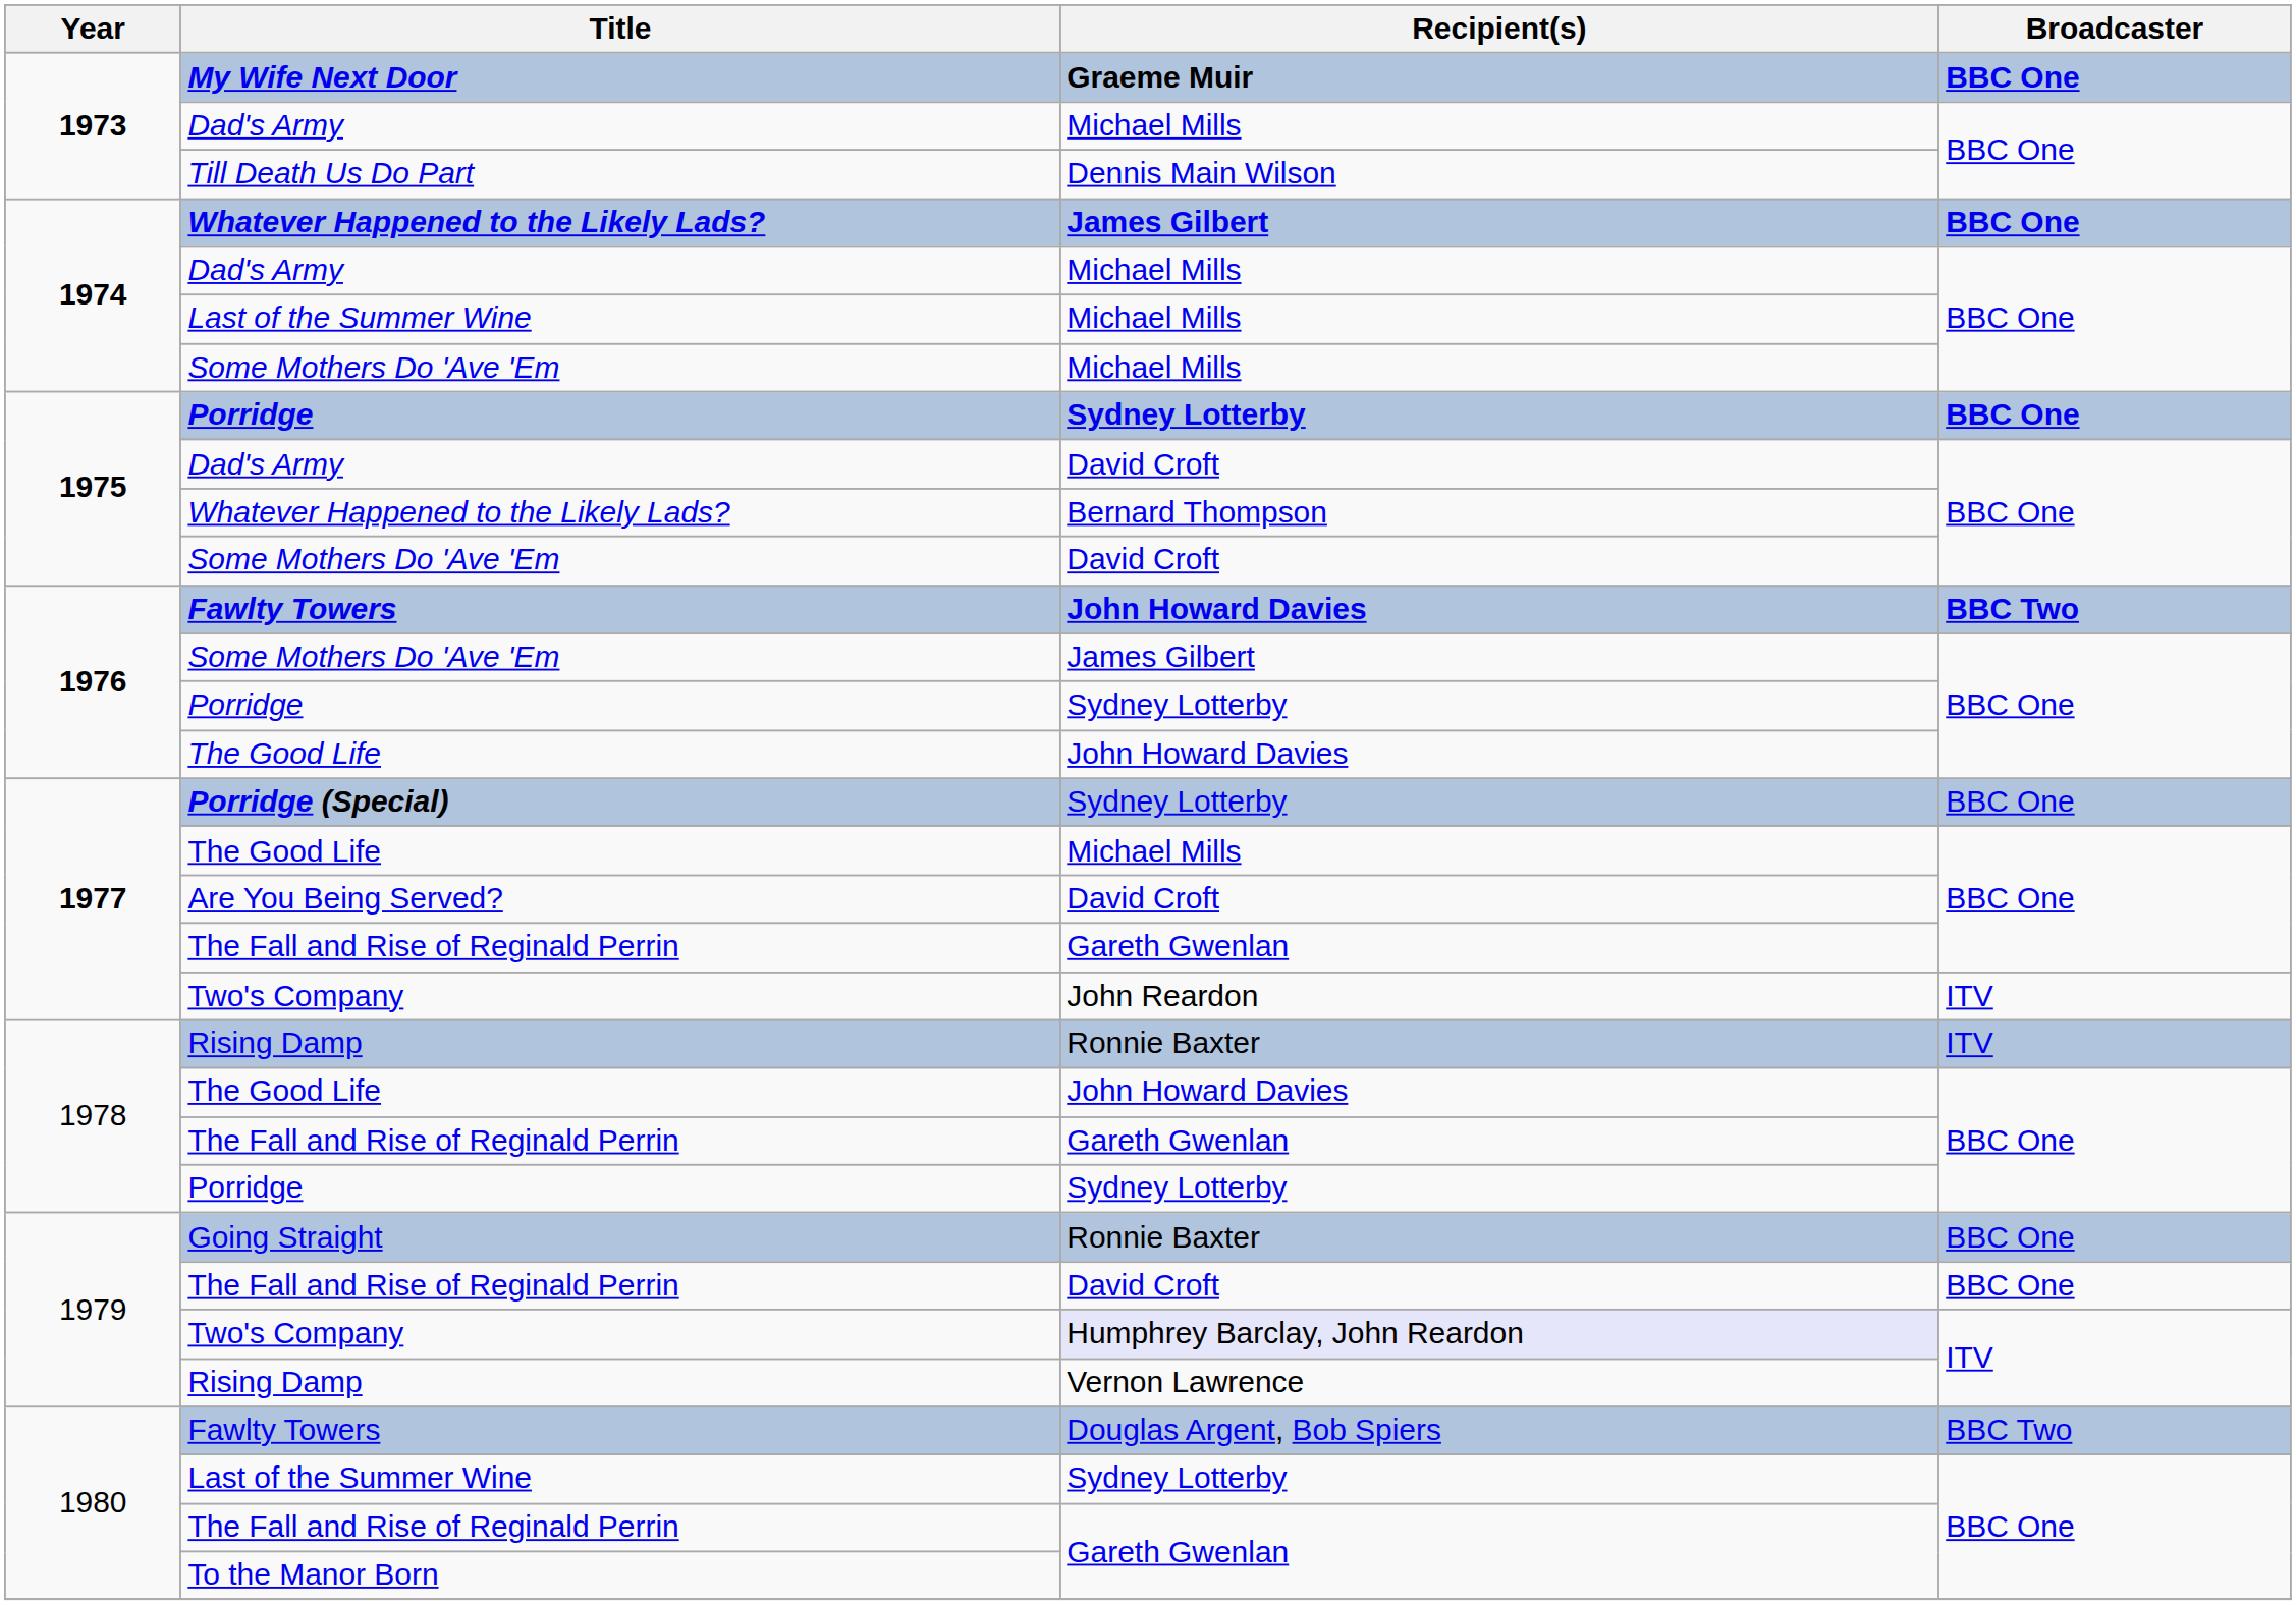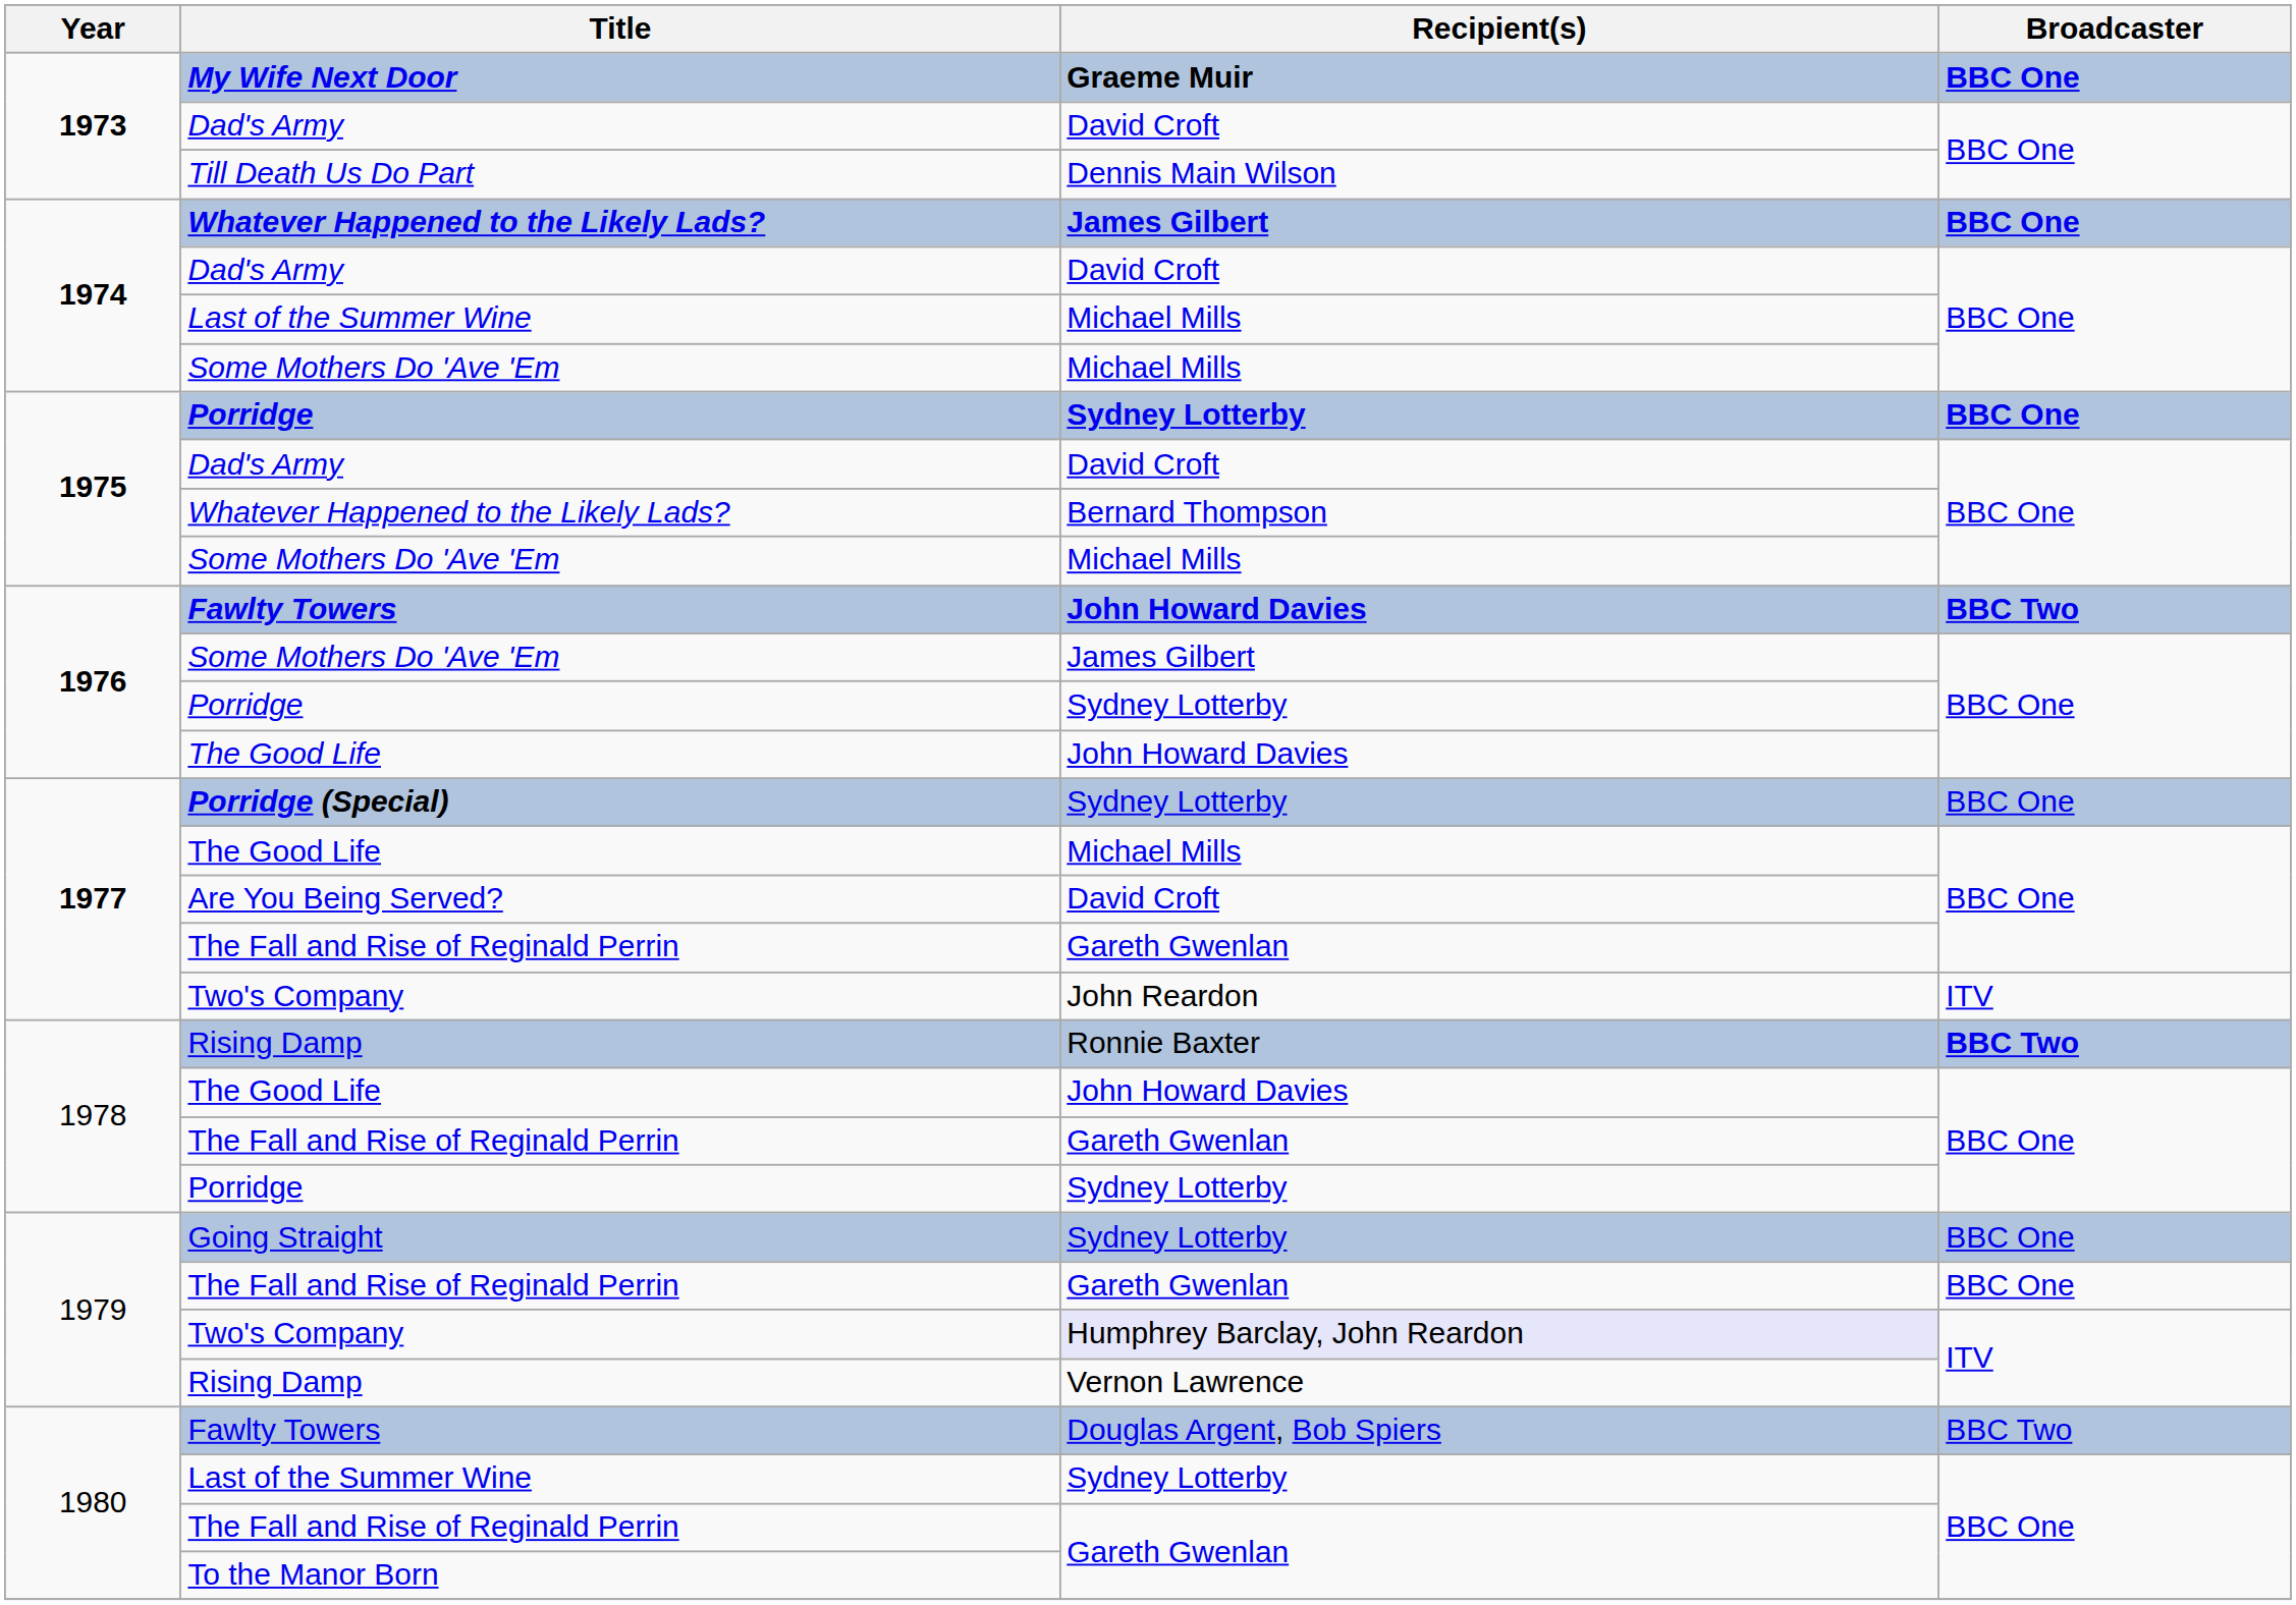 <table class="wikitable" width="95%">
 <tr>
 <th width=5%>Year</th>
 <th width=25%>Title</th>
 <th width=25%><strong>Recipient(s)</strong></th>
 <th width=10%><strong>Broadcaster</strong></th>
 </tr>
 <tr>
 <td rowspan="3" style="text-align:center;"><strong>1973</strong></td>
 <td style="background:#B0C4DE;"><strong><em><a href='#'>My Wife Next Door</a></em></strong></td>
 <td style="background:#B0C4DE;"><strong>Graeme Muir</strong></td>
 <td style="background:#B0C4DE;"><strong><a href='#'>BBC One</a></strong></td>
 </tr>
 <tr>
 <td><em><a href='#'>Dad's Army</a></em></td>
-<td><a href='#'>Michael Mills</a></td>
+<td><a href='#'>David Croft</a></td>
 <td rowspan="2"><a href='#'>BBC One</a></td>
 </tr>
 <tr>
 <td><em><a href='#'>Till Death Us Do Part</a></em></td>
 <td><a href='#'>Dennis Main Wilson</a></td>
 </tr>
 <tr>
 <td rowspan="4" style="text-align:center;"><strong>1974</strong></td>
 <td style="background:#B0C4DE;"><strong><em><a href='#'>Whatever Happened to the Likely Lads?</a></em></strong></td>
 <td style="background:#B0C4DE;"><strong><a href='#'>James Gilbert</a></strong></td>
 <td style="background:#B0C4DE;"><strong><a href='#'>BBC One</a></strong></td>
 </tr>
 <tr>
 <td><em><a href='#'>Dad's Army</a></em></td>
-<td><a href='#'>Michael Mills</a></td>
+<td><a href='#'>David Croft</a></td>
 <td rowspan="3"><a href='#'>BBC One</a></td>
 </tr>
 <tr>
 <td><em><a href='#'>Last of the Summer Wine</a></em></td>
 <td><a href='#'>Michael Mills</a></td>
 </tr>
 <tr>
 <td><em><a href='#'>Some Mothers Do 'Ave 'Em</a></em></td>
 <td><a href='#'>Michael Mills</a></td>
 </tr>
 <tr>
 <td rowspan="4" style="text-align:center;"><strong>1975</strong></td>
 <td style="background:#B0C4DE;"><strong><em><a href='#'>Porridge</a></em></strong></td>
 <td style="background:#B0C4DE;"><strong><a href='#'>Sydney Lotterby</a></strong></td>
 <td style="background:#B0C4DE;"><strong><a href='#'>BBC One</a></strong></td>
 </tr>
 <tr>
 <td><em><a href='#'>Dad's Army</a></em></td>
 <td><a href='#'>David Croft</a></td>
 <td rowspan="3"><a href='#'>BBC One</a></td>
 </tr>
 <tr>
 <td><em><a href='#'>Whatever Happened to the Likely Lads?</a></em></td>
 <td><a href='#'>Bernard Thompson</a></td>
 </tr>
 <tr>
 <td><em><a href='#'>Some Mothers Do 'Ave 'Em</a></em></td>
-<td><a href='#'>David Croft</a></td>
+<td><a href='#'>Michael Mills</a></td>
 </tr>
 <tr>
 <td rowspan="4" style="text-align:center;"><strong>1976</strong></td>
 <td style="background:#B0C4DE;"><strong><em><a href='#'>Fawlty Towers</a></em></strong></td>
 <td style="background:#B0C4DE;"><strong><a href='#'>John Howard Davies</a></strong></td>
 <td style="background:#B0C4DE;"><strong><a href='#'>BBC Two</a></strong></td>
 </tr>
 <tr>
 <td><em><a href='#'>Some Mothers Do 'Ave 'Em</a></em></td>
 <td><a href='#'>James Gilbert</a></td>
 <td rowspan="3"><a href='#'>BBC One</a></td>
 </tr>
 <tr>
 <td><em><a href='#'>Porridge</a></em></td>
 <td><a href='#'>Sydney Lotterby</a></td>
 </tr>
 <tr>
 <td><em><a href='#'>The Good Life</a></em></td>
 <td><a href='#'>John Howard Davies</a></td>
 </tr>
 <tr>
 <td rowspan="5" style="text-align:center;"><strong>1977</strong></td>
 <td style="background:#B0C4DE;"><strong><em><a href='#'>Porridge</a><em> (Special)<strong></td>
 <td style="background:#B0C4DE;"></strong><a href='#'>Sydney Lotterby</a><strong></td>
 <td style="background:#B0C4DE;"></strong><a href='#'>BBC One</a><strong></td>
 </tr>
 <tr>
 <td></em><a href='#'>The Good Life</a><em></td>
 <td><a href='#'>Michael Mills</a></td>
 <td rowspan="3"><a href='#'>BBC One</a></td>
 </tr>
 <tr>
 <td></em><a href='#'>Are You Being Served?</a><em></td>
 <td><a href='#'>David Croft</a></td>
 </tr>
 <tr>
 <td></em><a href='#'>The Fall and Rise of Reginald Perrin</a><em></td>
 <td><a href='#'>Gareth Gwenlan</a></td>
 </tr>
 <tr>
 <td></em><a href='#'>Two's Company</a><em></td>
 <td>John Reardon</td>
 <td><a href='#'>ITV</a></td>
 </tr>
 <tr>
 <td rowspan="4" style="text-align:center;"></strong>1978<strong></td>
 <td style="background:#B0C4DE;"></em></strong><a href='#'>Rising Damp</a><strong><em></td>
 <td style="background:#B0C4DE;"></strong>Ronnie Baxter<strong></td>
-<td style="background:#B0C4DE;"></strong><a href='#'>ITV</a><strong></td>
+<td style="background:#B0C4DE;"><strong><a href='#'>BBC Two</a></strong></td>
 </tr>
 <tr>
 <td></em><a href='#'>The Good Life</a><em></td>
 <td><a href='#'>John Howard Davies</a></td>
 <td rowspan="3"><a href='#'>BBC One</a></td>
 </tr>
 <tr>
 <td></em><a href='#'>The Fall and Rise of Reginald Perrin</a><em></td>
 <td><a href='#'>Gareth Gwenlan</a></td>
 </tr>
 <tr>
 <td></em><a href='#'>Porridge</a><em></td>
 <td><a href='#'>Sydney Lotterby</a></td>
 </tr>
 <tr>
 <td rowspan="4" style="text-align:center;"></strong>1979<strong></td>
 <td style="background:#B0C4DE;"></em></strong><a href='#'>Going Straight</a><strong><em></td>
-<td style="background:#B0C4DE;"></strong>Ronnie Baxter<strong></td>
+<td style="background:#B0C4DE;"></strong><a href='#'>Sydney Lotterby</a><strong></td>
 <td style="background:#B0C4DE;"></strong><a href='#'>BBC One</a><strong></td>
 </tr>
 <tr>
 <td></em><a href='#'>The Fall and Rise of Reginald Perrin</a><em></td>
-<td><a href='#'>David Croft</a></td>
+<td><a href='#'>Gareth Gwenlan</a></td>
 <td><a href='#'>BBC One</a></td>
 </tr>
 <tr>
 <td></em><a href='#'>Two's Company</a><em></td>
 <td style="background: lavender;">Humphrey Barclay, John Reardon</td>
 <td rowspan="2"><a href='#'>ITV</a></td>
 </tr>
 <tr>
 <td></em><a href='#'>Rising Damp</a><em></td>
 <td>Vernon Lawrence</td>
 </tr>
 <tr>
 <td rowspan="4" style="text-align:center;"></strong>1980<strong></td>
 <td style="background:#B0C4DE;"></em></strong><a href='#'>Fawlty Towers</a><strong><em></td>
 <td style="background:#B0C4DE;"></strong><a href='#'>Douglas Argent</a>, <a href='#'>Bob Spiers</a><strong></td>
 <td style="background:#B0C4DE;"></strong><a href='#'>BBC Two</a><strong></td>
 </tr>
 <tr>
 <td></em><a href='#'>Last of the Summer Wine</a><em></td>
 <td><a href='#'>Sydney Lotterby</a></td>
 <td rowspan="3"><a href='#'>BBC One</a></td>
 </tr>
 <tr>
 <td></em><a href='#'>The Fall and Rise of Reginald Perrin</a><em></td>
 <td rowspan="2"><a href='#'>Gareth Gwenlan</a></td>
 </tr>
 <tr>
 <td></em><a href='#'>To the Manor Born</a><em></td>
 </tr>
 <tr>
 </tr>
 </table>
